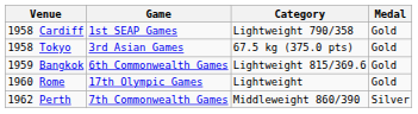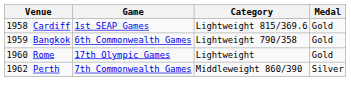 <table class="wikitable">
 <tr>
 <th>Venue</th>
 <th>Game</th>
 <th>Category</th>
 <th>Medal</th>
 </tr>
 <tr>
 <td>1958 <a href='#'>Cardiff</a></td>
 <td><a href='#'>1st SEAP Games</a></td>
-<td>Lightweight 790/358</td>
-<td>Gold</td>
-</tr>
-<tr>
-<td>1958 <a href='#'>Tokyo</a></td>
-<td><a href='#'>3rd Asian Games</a></td>
-<td>67.5 kg (375.0 pts)</td>
+<td>Lightweight 815/369.6</td>
 <td>Gold</td>
 </tr>
 <tr>
 <td>1959 <a href='#'>Bangkok</a></td>
 <td><a href='#'>6th Commonwealth Games</a></td>
-<td>Lightweight 815/369.6</td>
+<td>Lightweight 790/358</td>
 <td>Gold</td>
 </tr>
 <tr>
 <td>1960 <a href='#'>Rome</a></td>
 <td><a href='#'>17th Olympic Games</a></td>
 <td>Lightweight</td>
 <td>Gold</td>
 </tr>
 <tr>
 <td>1962 <a href='#'>Perth</a></td>
 <td><a href='#'>7th Commonwealth Games</a></td>
 <td>Middleweight 860/390</td>
 <td>Silver</td>
 </tr>
 </table>
